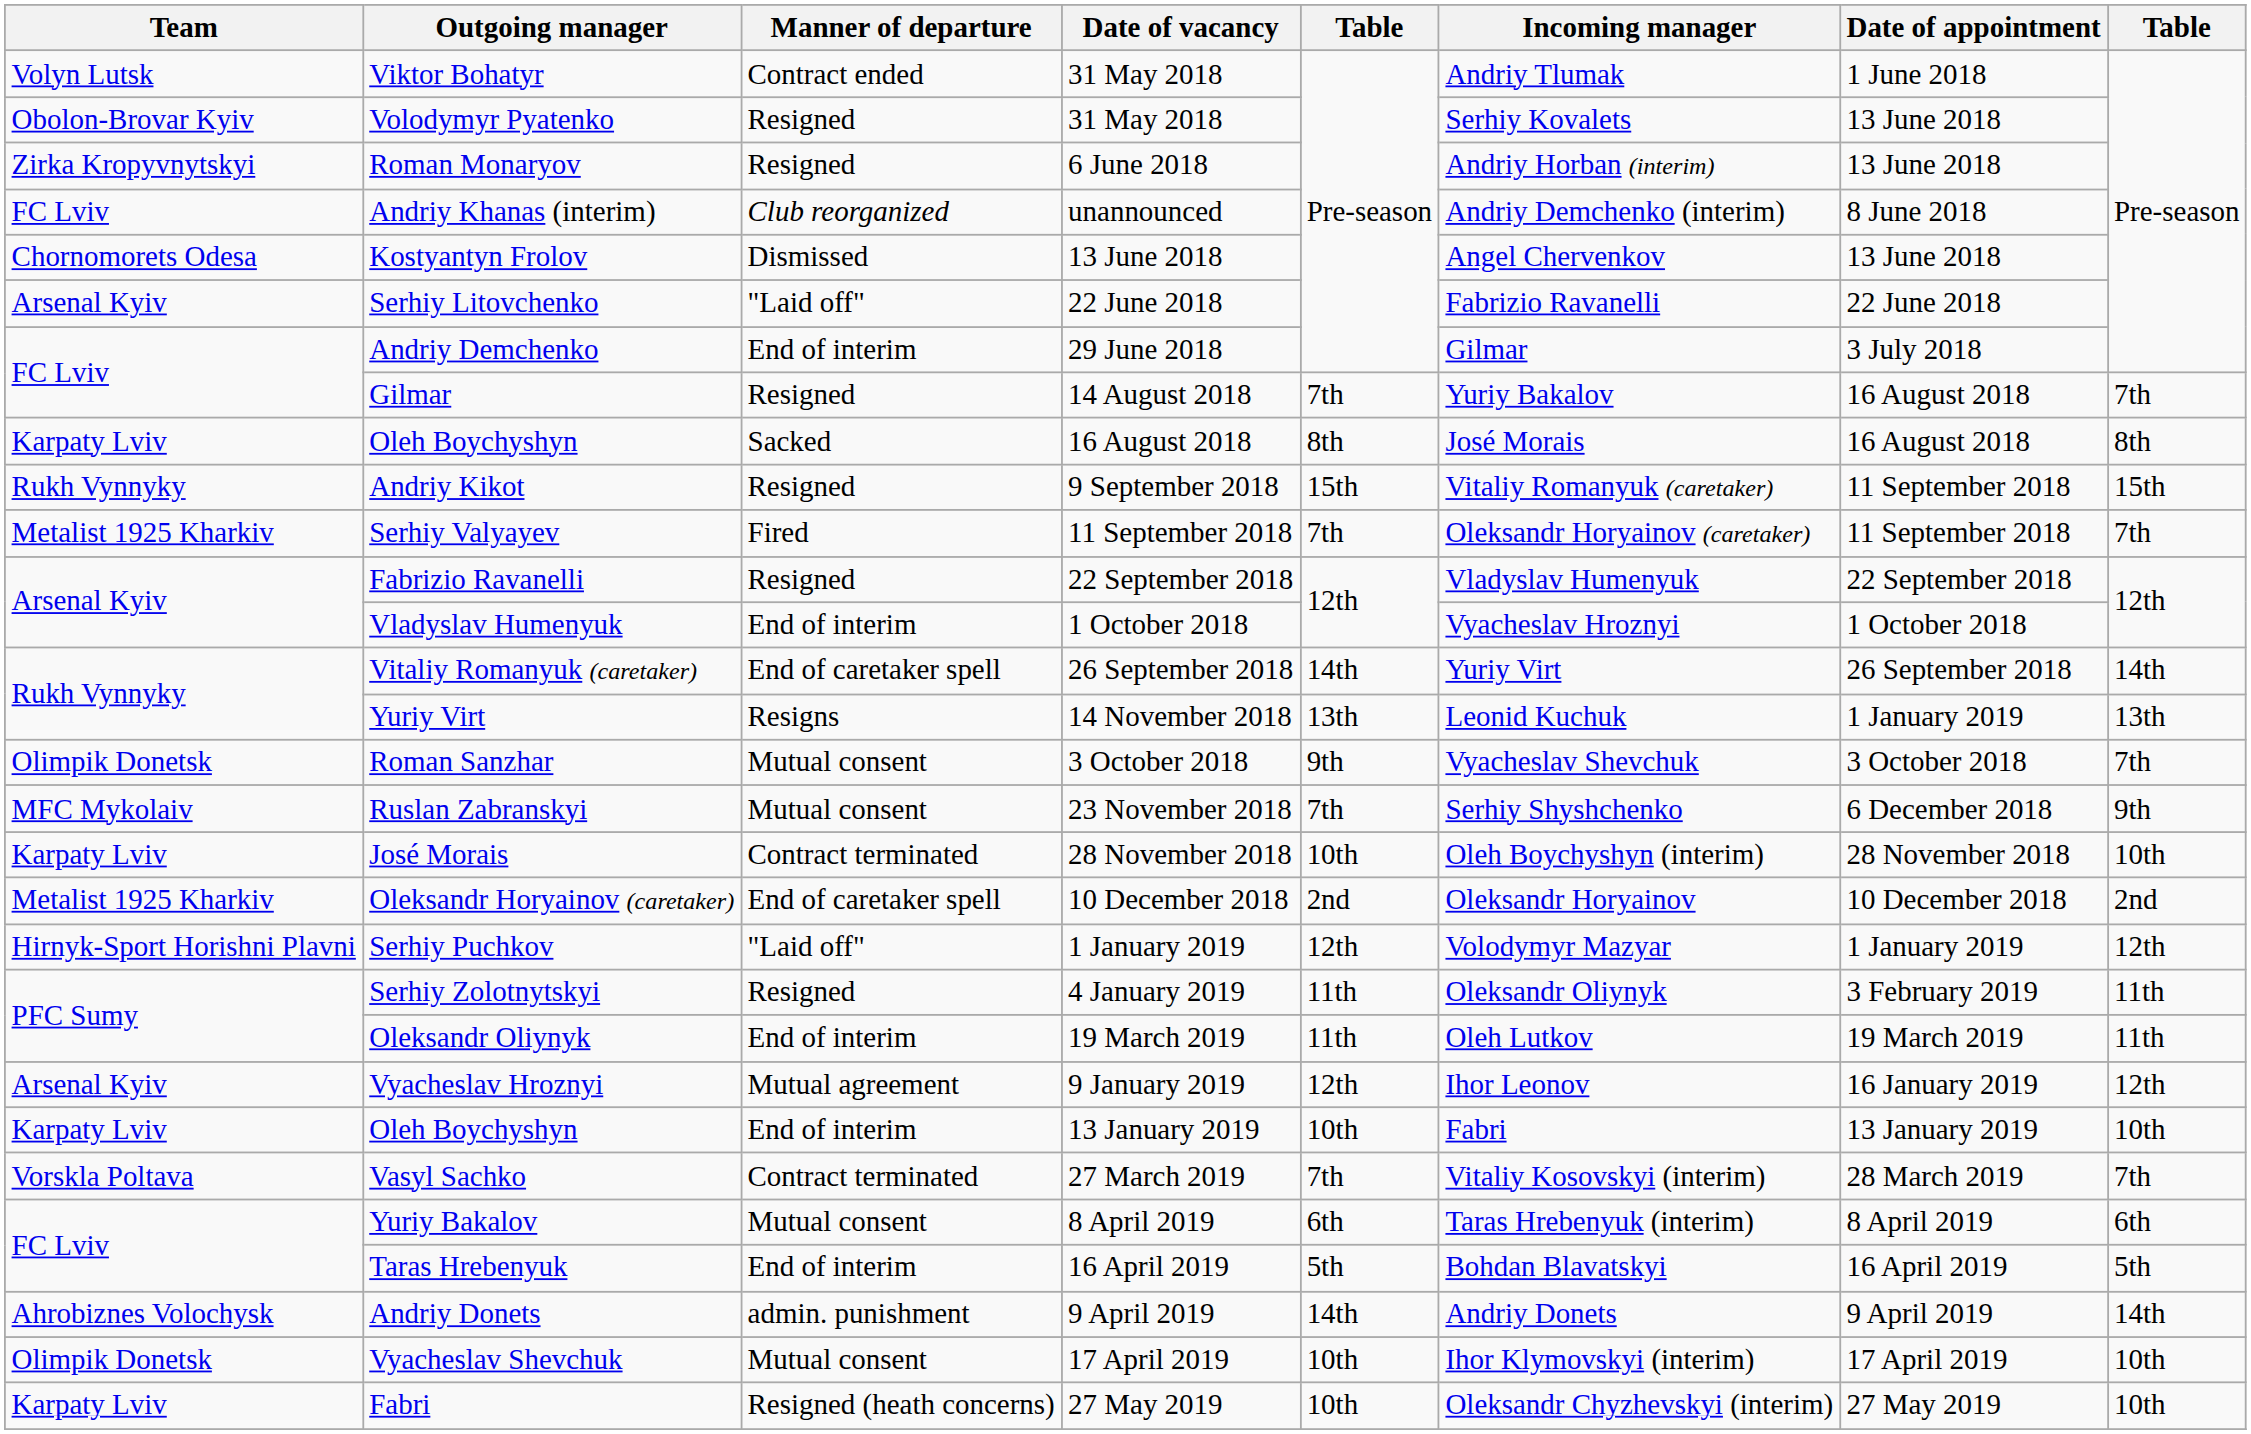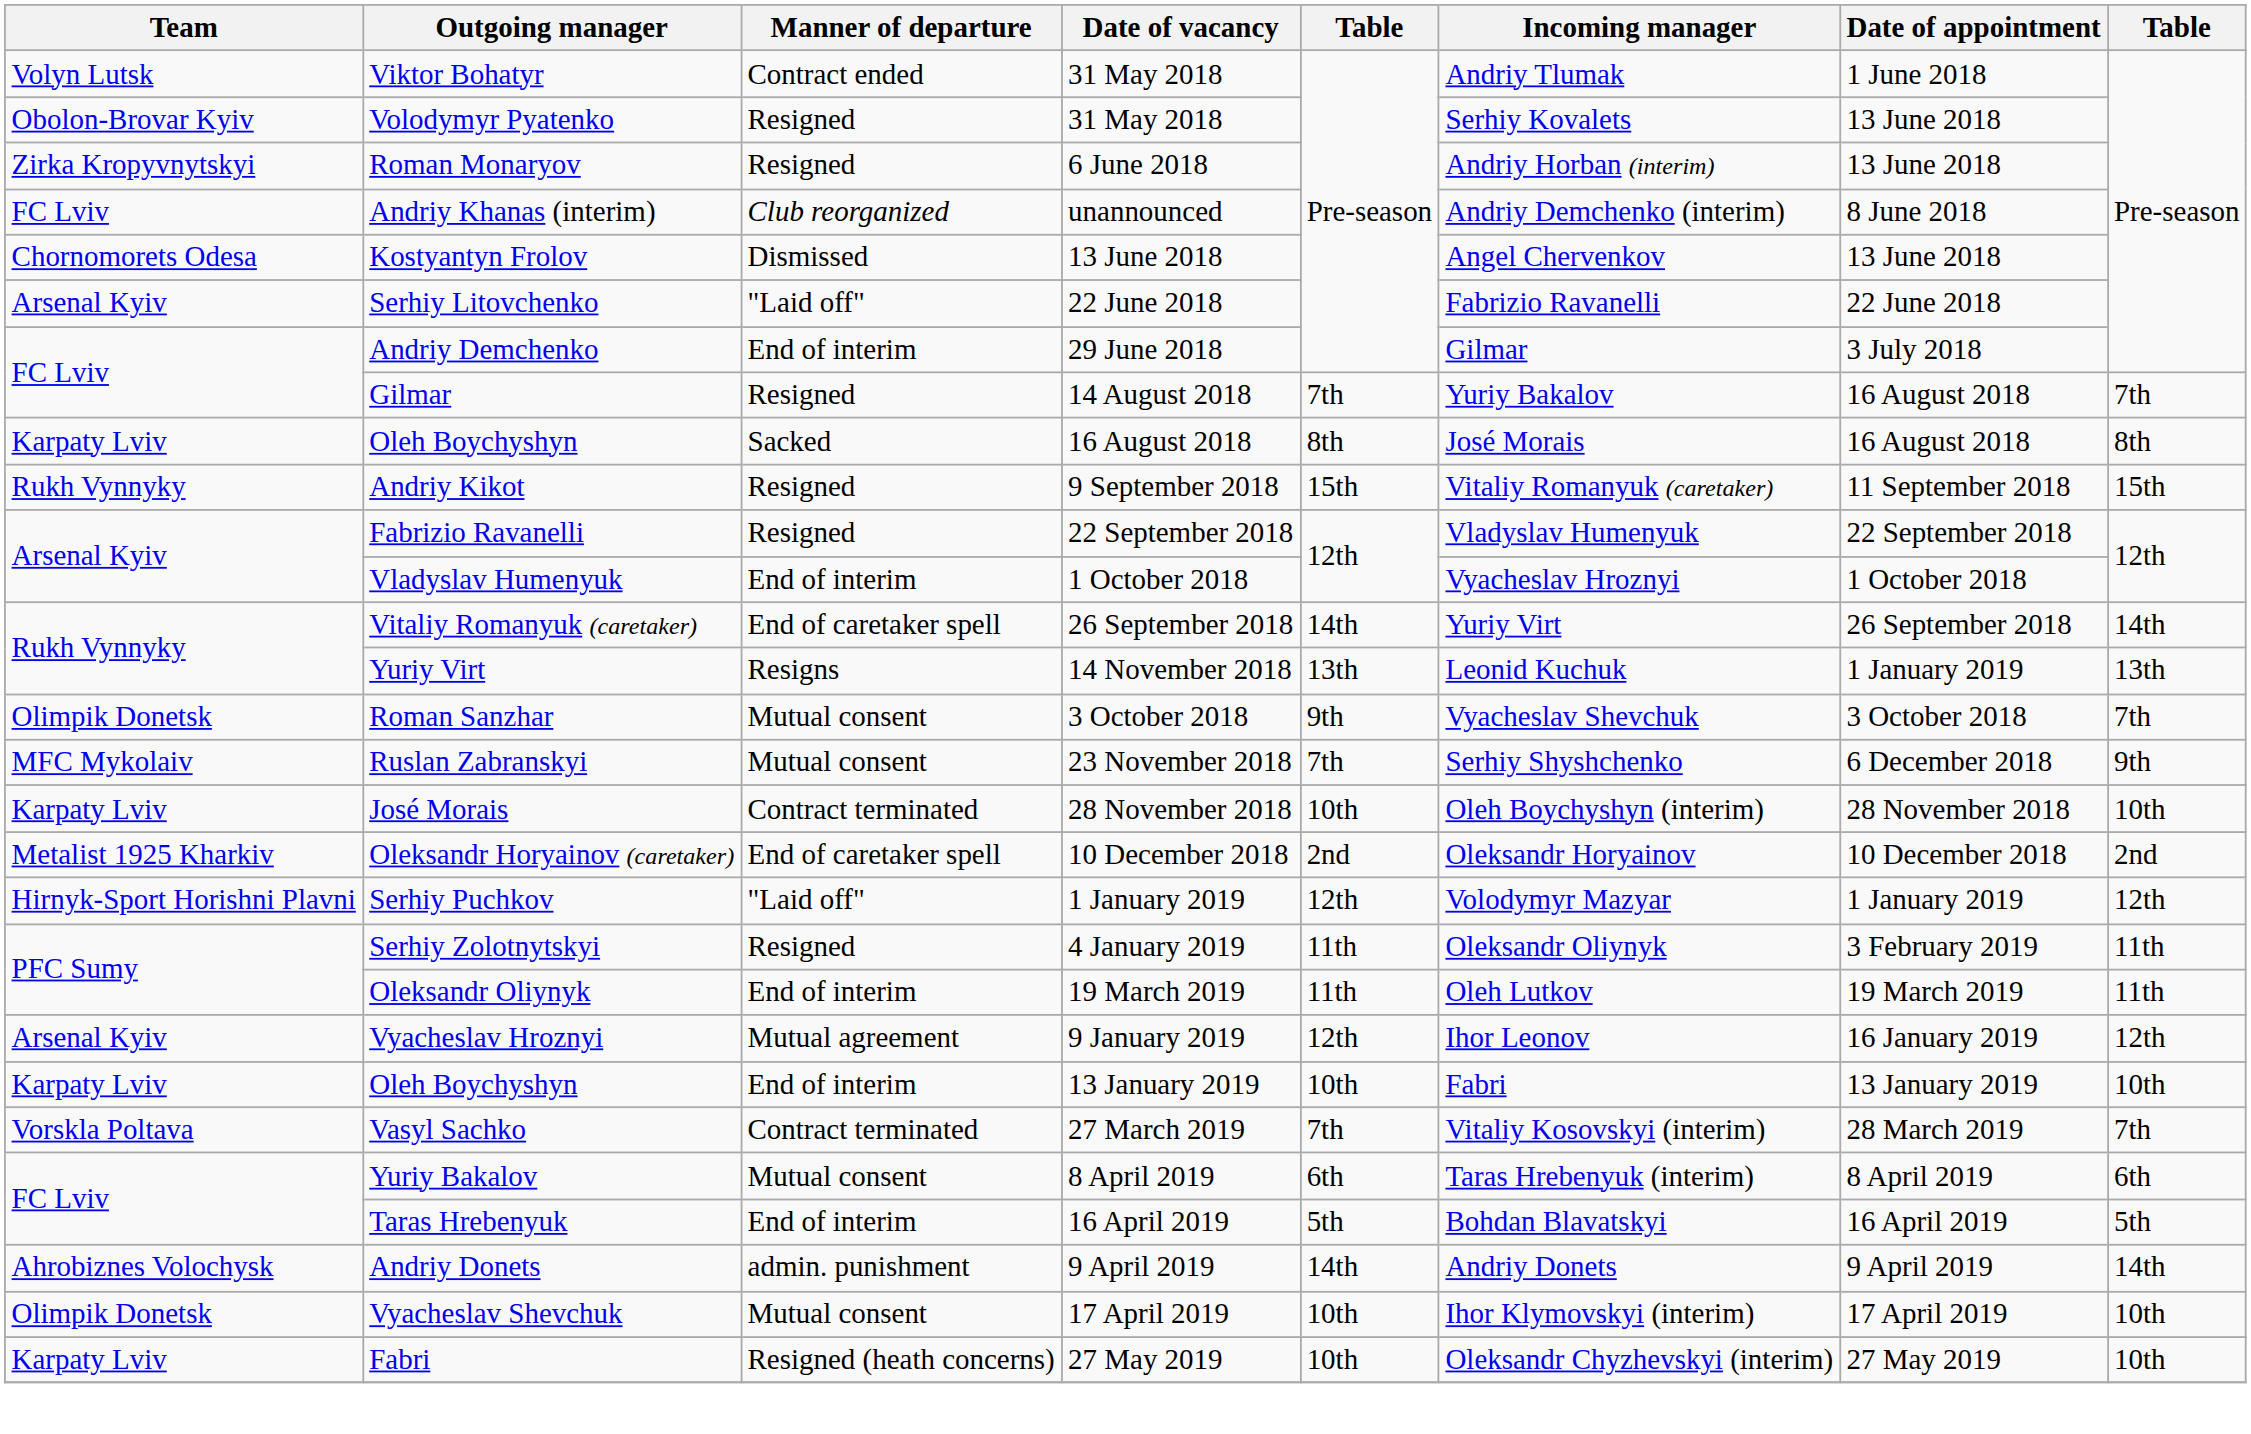 <table class="wikitable sortable">
 <tr>
 <th>Team</th>
 <th>Outgoing manager</th>
 <th>Manner of departure</th>
 <th>Date of vacancy</th>
 <th>Table</th>
 <th>Incoming manager</th>
 <th>Date of appointment</th>
 <th>Table</th>
 </tr>
 <tr>
 <td><a href='#'>Volyn Lutsk</a></td>
 <td> <a href='#'>Viktor Bohatyr</a></td>
 <td>Contract ended</td>
 <td>31 May 2018</td>
 <td rowspan=7>Pre-season</td>
 <td> <a href='#'>Andriy Tlumak</a></td>
 <td>1 June 2018</td>
 <td rowspan=7>Pre-season</td>
 </tr>
 <tr>
 <td><a href='#'>Obolon-Brovar Kyiv</a></td>
 <td> <a href='#'>Volodymyr Pyatenko</a></td>
 <td>Resigned</td>
 <td>31 May 2018</td>
 <td> <a href='#'>Serhiy Kovalets</a></td>
 <td>13 June 2018</td>
 </tr>
 <tr>
 <td><a href='#'>Zirka Kropyvnytskyi</a></td>
 <td> <a href='#'>Roman Monaryov</a></td>
 <td>Resigned</td>
 <td>6 June 2018</td>
 <td> <a href='#'>Andriy Horban</a> <small><em>(interim)</em></small></td>
 <td>13 June 2018</td>
 </tr>
 <tr>
 <td><a href='#'>FC Lviv</a></td>
 <td> <a href='#'>Andriy Khanas</a> (interim)</td>
 <td><em>Club reorganized </em></td>
 <td>unannounced</td>
 <td> <a href='#'>Andriy Demchenko</a> (interim)</td>
 <td>8 June 2018</td>
 </tr>
 <tr>
 <td><a href='#'>Chornomorets Odesa</a></td>
 <td> <a href='#'>Kostyantyn Frolov</a></td>
 <td>Dismissed </td>
 <td>13 June 2018</td>
 <td> <a href='#'>Angel Chervenkov</a></td>
 <td>13 June 2018</td>
 </tr>
 <tr>
 <td><a href='#'>Arsenal Kyiv</a></td>
 <td> <a href='#'>Serhiy Litovchenko</a></td>
 <td>"Laid off"</td>
 <td>22 June 2018</td>
 <td> <a href='#'>Fabrizio Ravanelli</a></td>
 <td>22 June 2018</td>
 </tr>
 <tr>
 <td rowspan=2><a href='#'>FC Lviv</a></td>
 <td> <a href='#'>Andriy Demchenko</a></td>
 <td>End of interim</td>
 <td>29 June 2018</td>
 <td> <a href='#'>Gilmar</a></td>
 <td>3 July 2018</td>
 </tr>
 <tr>
 <td> <a href='#'>Gilmar</a></td>
 <td>Resigned</td>
 <td>14 August 2018</td>
 <td>7th</td>
 <td> <a href='#'>Yuriy Bakalov</a></td>
 <td>16 August 2018</td>
 <td>7th</td>
 </tr>
 <tr>
 <td><a href='#'>Karpaty Lviv</a></td>
 <td> <a href='#'>Oleh Boychyshyn</a></td>
 <td>Sacked</td>
 <td>16 August 2018</td>
 <td>8th</td>
 <td> <a href='#'>José Morais</a></td>
 <td>16 August 2018</td>
 <td>8th</td>
 </tr>
 <tr>
 <td><a href='#'>Rukh Vynnyky</a></td>
 <td> <a href='#'>Andriy Kikot</a></td>
 <td>Resigned</td>
 <td>9 September 2018</td>
 <td>15th</td>
 <td> <a href='#'>Vitaliy Romanyuk</a> <small><em>(caretaker)</em></small></td>
 <td>11 September 2018</td>
 <td>15th</td>
-</tr>
-<tr>
-<td><a href='#'>Metalist 1925 Kharkiv</a></td>
-<td> <a href='#'>Serhiy Valyayev</a></td>
-<td>Fired</td>
-<td>11 September 2018</td>
-<td>7th</td>
-<td> <a href='#'>Oleksandr Horyainov</a> <small><em>(caretaker)</em></small></td>
-<td>11 September 2018</td>
-<td>7th</td>
 </tr>
 <tr>
 <td rowspan=2><a href='#'>Arsenal Kyiv</a></td>
 <td> <a href='#'>Fabrizio Ravanelli</a></td>
 <td>Resigned</td>
 <td>22 September 2018</td>
 <td rowspan=2>12th</td>
 <td> <a href='#'>Vladyslav Humenyuk</a></td>
 <td>22 September 2018</td>
 <td rowspan=2>12th</td>
 </tr>
 <tr>
 <td> <a href='#'>Vladyslav Humenyuk</a></td>
 <td>End of interim</td>
 <td>1 October 2018</td>
 <td> <a href='#'>Vyacheslav Hroznyi</a></td>
 <td>1 October 2018</td>
 </tr>
 <tr>
 <td rowspan=2><a href='#'>Rukh Vynnyky</a></td>
 <td> <a href='#'>Vitaliy Romanyuk</a> <small><em>(caretaker)</em></small></td>
 <td>End of caretaker spell</td>
 <td>26 September 2018</td>
 <td>14th</td>
 <td> <a href='#'>Yuriy Virt</a></td>
 <td>26 September 2018</td>
 <td>14th</td>
 </tr>
 <tr>
 <td> <a href='#'>Yuriy Virt</a></td>
 <td>Resigns</td>
 <td>14 November 2018</td>
 <td>13th</td>
 <td> <a href='#'>Leonid Kuchuk</a></td>
 <td>1 January 2019</td>
 <td>13th</td>
 </tr>
 <tr>
 <td><a href='#'>Olimpik Donetsk</a></td>
 <td> <a href='#'>Roman Sanzhar</a></td>
 <td>Mutual consent</td>
 <td>3 October 2018</td>
 <td>9th</td>
 <td> <a href='#'>Vyacheslav Shevchuk</a></td>
 <td>3 October 2018</td>
 <td>7th</td>
 </tr>
 <tr>
 <td><a href='#'>MFC Mykolaiv</a></td>
 <td> <a href='#'>Ruslan Zabranskyi</a></td>
 <td>Mutual consent</td>
 <td>23 November 2018</td>
 <td>7th</td>
 <td> <a href='#'>Serhiy Shyshchenko</a></td>
 <td>6 December 2018</td>
 <td>9th</td>
 </tr>
 <tr>
 <td><a href='#'>Karpaty Lviv</a></td>
 <td> <a href='#'>José Morais</a></td>
 <td>Contract terminated</td>
 <td>28 November 2018</td>
 <td>10th</td>
 <td> <a href='#'>Oleh Boychyshyn</a> (interim)</td>
 <td>28 November 2018</td>
 <td>10th</td>
 </tr>
 <tr>
 <td><a href='#'>Metalist 1925 Kharkiv</a></td>
 <td> <a href='#'>Oleksandr Horyainov</a> <small><em>(caretaker)</em></small></td>
 <td>End of caretaker spell</td>
 <td>10 December 2018</td>
 <td>2nd</td>
 <td> <a href='#'>Oleksandr Horyainov</a></td>
 <td>10 December 2018</td>
 <td>2nd</td>
 </tr>
 <tr>
 <td><a href='#'>Hirnyk-Sport Horishni Plavni</a></td>
 <td> <a href='#'>Serhiy Puchkov</a></td>
 <td>"Laid off"</td>
 <td>1 January 2019</td>
 <td>12th</td>
 <td> <a href='#'>Volodymyr Mazyar</a></td>
 <td>1 January 2019</td>
 <td>12th</td>
 </tr>
 <tr>
 <td rowspan=2><a href='#'>PFC Sumy</a></td>
 <td> <a href='#'>Serhiy Zolotnytskyi</a></td>
 <td>Resigned</td>
 <td>4 January 2019</td>
 <td>11th</td>
 <td> <a href='#'>Oleksandr Oliynyk</a> </td>
 <td>3 February 2019</td>
 <td>11th</td>
 </tr>
 <tr>
 <td> <a href='#'>Oleksandr Oliynyk</a> </td>
 <td>End of interim</td>
 <td>19 March 2019</td>
 <td>11th</td>
 <td> <a href='#'>Oleh Lutkov</a></td>
 <td>19 March 2019</td>
 <td>11th</td>
 </tr>
 <tr>
 <td><a href='#'>Arsenal Kyiv</a></td>
 <td> <a href='#'>Vyacheslav Hroznyi</a></td>
 <td>Mutual agreement</td>
 <td>9 January 2019</td>
 <td>12th</td>
 <td> <a href='#'>Ihor Leonov</a></td>
 <td>16 January 2019</td>
 <td>12th</td>
 </tr>
 <tr>
 <td><a href='#'>Karpaty Lviv</a></td>
 <td> <a href='#'>Oleh Boychyshyn</a></td>
 <td>End of interim</td>
 <td>13 January 2019</td>
 <td>10th</td>
 <td> <a href='#'>Fabri</a></td>
 <td>13 January 2019</td>
 <td>10th</td>
 </tr>
 <tr>
 <td><a href='#'>Vorskla Poltava</a></td>
 <td> <a href='#'>Vasyl Sachko</a></td>
 <td>Contract terminated</td>
 <td>27 March 2019</td>
 <td>7th</td>
 <td> <a href='#'>Vitaliy Kosovskyi</a> (interim)</td>
 <td>28 March 2019</td>
 <td>7th</td>
 </tr>
 <tr>
 <td rowspan=2><a href='#'>FC Lviv</a></td>
 <td> <a href='#'>Yuriy Bakalov</a></td>
 <td>Mutual consent</td>
 <td>8 April 2019</td>
 <td>6th</td>
 <td> <a href='#'>Taras Hrebenyuk</a> (interim)</td>
 <td>8 April 2019</td>
 <td>6th</td>
 </tr>
 <tr>
 <td> <a href='#'>Taras Hrebenyuk</a></td>
 <td>End of interim</td>
 <td>16 April 2019</td>
 <td>5th</td>
 <td> <a href='#'>Bohdan Blavatskyi</a></td>
 <td>16 April 2019</td>
 <td>5th</td>
 </tr>
 <tr>
 <td><a href='#'>Ahrobiznes Volochysk</a></td>
 <td> <a href='#'>Andriy Donets</a></td>
 <td>admin. punishment</td>
 <td>9 April 2019</td>
 <td>14th</td>
 <td> <a href='#'>Andriy Donets</a> </td>
 <td>9 April 2019</td>
 <td>14th</td>
 </tr>
 <tr>
 <td><a href='#'>Olimpik Donetsk</a></td>
 <td> <a href='#'>Vyacheslav Shevchuk</a></td>
 <td>Mutual consent</td>
 <td>17 April 2019</td>
 <td>10th</td>
 <td> <a href='#'>Ihor Klymovskyi</a> (interim)</td>
 <td>17 April 2019</td>
 <td>10th</td>
 </tr>
 <tr>
 <td><a href='#'>Karpaty Lviv</a></td>
 <td> <a href='#'>Fabri</a></td>
 <td>Resigned (heath concerns)</td>
 <td>27 May 2019</td>
 <td>10th</td>
 <td> <a href='#'>Oleksandr Chyzhevskyi</a> (interim)</td>
 <td>27 May 2019</td>
 <td>10th</td>
 </tr>
 <tr>
 </tr>
 </table>
